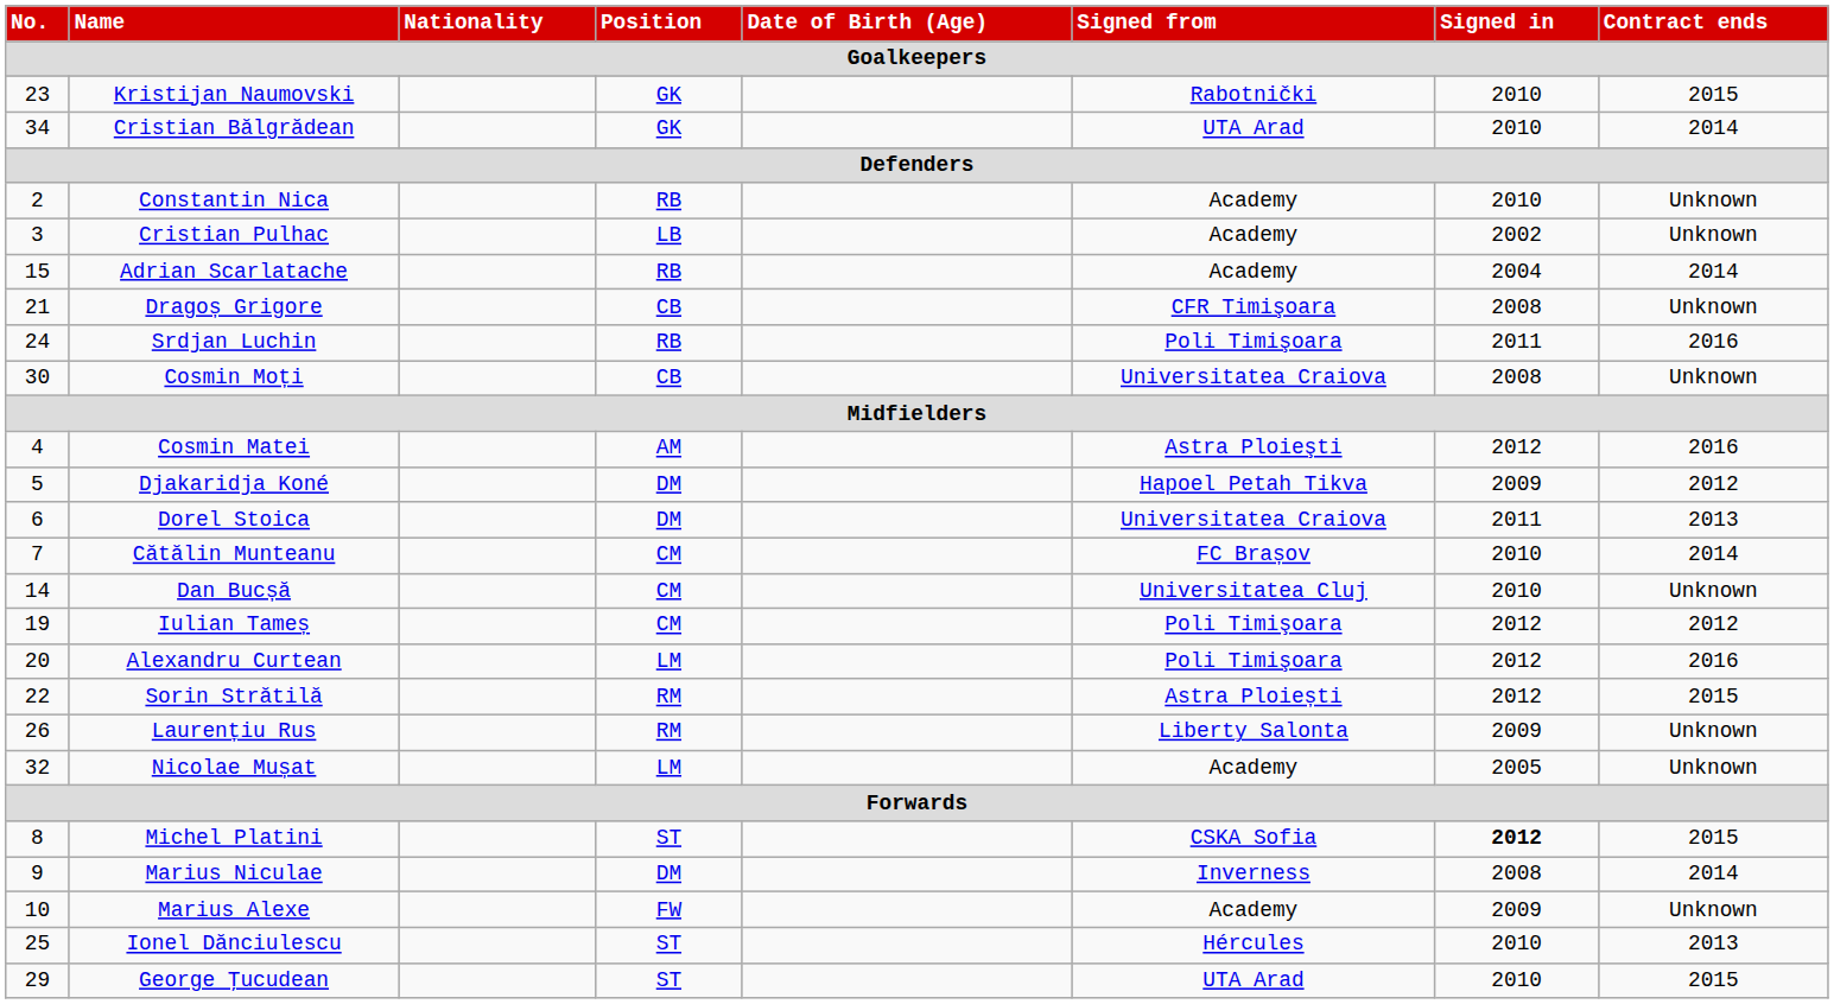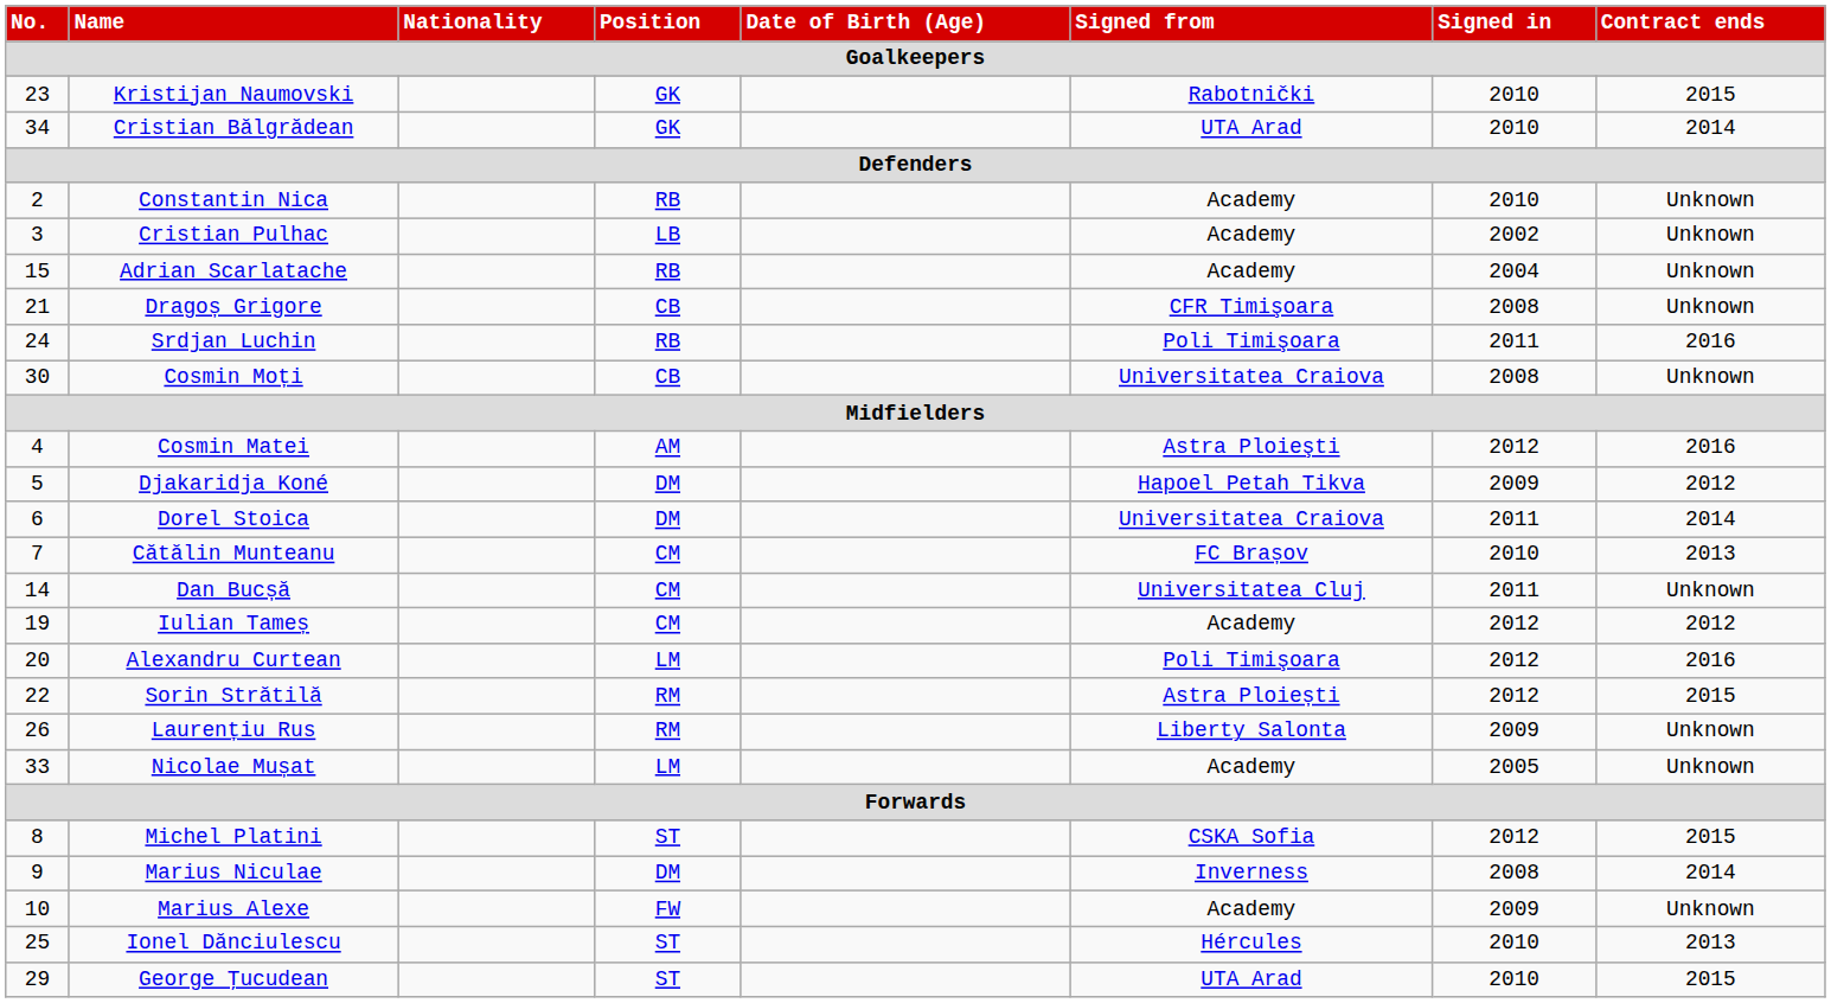 <table class="wikitable"  style="text-align:center; font-size:90%; width:80%;">
 <tr>
 <th style="background:#d50000; color:white; text-align:left;">No.</th>
 <th style="background:#d50000; color:white; text-align:left;">Name</th>
 <th style="background:#d50000; color:white; text-align:left;">Nationality</th>
 <th style="background:#d50000; color:white; text-align:left;">Position</th>
 <th style="background:#d50000; color:white; text-align:left;">Date of Birth (Age)</th>
 <th style="background:#d50000; color:white; text-align:left;">Signed from</th>
 <th style="background:#d50000; color:white; text-align:left;">Signed in</th>
 <th style="background:#d50000; color:white; text-align:left;">Contract ends</th>
 </tr>
 <tr>
 <th colspan="10"  style="background:#dcdcdc; text-align:centre;">Goalkeepers<br></th>
 </tr>
 <tr>
 <td>23</td>
 <td><a href='#'>Kristijan Naumovski</a></td>
 <td></td>
 <td><a href='#'>GK</a></td>
 <td></td>
 <td><a href='#'>Rabotnički</a></td>
 <td>2010</td>
 <td>2015</td>
 </tr>
 <tr>
 <td>34</td>
 <td><a href='#'>Cristian Bălgrădean</a></td>
 <td></td>
 <td><a href='#'>GK</a></td>
 <td></td>
 <td><a href='#'>UTA Arad</a></td>
 <td>2010</td>
 <td>2014</td>
 </tr>
 <tr>
 <th colspan="10"  style="background:#dcdcdc; text-align:centre;">Defenders</th>
 </tr>
 <tr>
 <td>2</td>
 <td><a href='#'>Constantin Nica</a></td>
 <td></td>
 <td><a href='#'>RB</a></td>
 <td></td>
 <td>Academy</td>
 <td>2010</td>
 <td>Unknown</td>
 </tr>
 <tr>
 <td>3</td>
 <td><a href='#'>Cristian Pulhac</a></td>
 <td></td>
 <td><a href='#'>LB</a></td>
 <td></td>
 <td>Academy</td>
 <td>2002</td>
 <td>Unknown</td>
 </tr>
 <tr>
 <td>15</td>
 <td><a href='#'>Adrian Scarlatache</a></td>
 <td></td>
 <td><a href='#'>RB</a></td>
 <td></td>
 <td>Academy</td>
 <td>2004</td>
-<td>2014</td>
+<td>Unknown</td>
 </tr>
 <tr>
 <td>21</td>
 <td><a href='#'>Dragoș Grigore</a></td>
 <td></td>
 <td><a href='#'>CB</a></td>
 <td></td>
 <td><a href='#'>CFR Timişoara</a></td>
 <td>2008</td>
 <td>Unknown</td>
 </tr>
 <tr>
 <td>24</td>
 <td><a href='#'>Srdjan Luchin</a></td>
 <td></td>
 <td><a href='#'>RB</a></td>
 <td></td>
 <td><a href='#'>Poli Timişoara</a></td>
 <td>2011</td>
 <td>2016</td>
 </tr>
 <tr>
 <td>30</td>
 <td><a href='#'>Cosmin Moți</a></td>
 <td></td>
 <td><a href='#'>CB</a></td>
 <td></td>
 <td><a href='#'>Universitatea Craiova</a></td>
 <td>2008</td>
 <td>Unknown</td>
 </tr>
 <tr>
 <th colspan="10"  style="background:#dcdcdc; text-align:centre;">Midfielders</th>
 </tr>
 <tr>
 <td>4</td>
 <td><a href='#'>Cosmin Matei</a></td>
 <td></td>
 <td><a href='#'>AM</a></td>
 <td></td>
 <td><a href='#'>Astra Ploieşti</a></td>
 <td>2012</td>
 <td>2016</td>
 </tr>
 <tr>
 <td>5</td>
 <td><a href='#'>Djakaridja Koné</a></td>
 <td></td>
 <td><a href='#'>DM</a></td>
 <td></td>
 <td><a href='#'>Hapoel Petah Tikva</a></td>
 <td>2009</td>
 <td>2012</td>
 </tr>
 <tr>
 <td>6</td>
 <td><a href='#'>Dorel Stoica</a></td>
 <td></td>
 <td><a href='#'>DM</a></td>
 <td></td>
 <td><a href='#'>Universitatea Craiova</a></td>
 <td>2011</td>
-<td>2013</td>
+<td>2014</td>
 </tr>
 <tr>
 <td>7</td>
 <td><a href='#'>Cătălin Munteanu</a></td>
 <td></td>
 <td><a href='#'>CM</a></td>
 <td></td>
 <td><a href='#'>FC Brașov</a></td>
 <td>2010</td>
-<td>2014</td>
+<td>2013</td>
 </tr>
 <tr>
 <td>14</td>
 <td><a href='#'>Dan Bucșă</a></td>
 <td></td>
 <td><a href='#'>CM</a></td>
 <td></td>
 <td><a href='#'>Universitatea Cluj</a></td>
-<td>2010</td>
+<td>2011</td>
 <td>Unknown</td>
 </tr>
 <tr>
 <td>19</td>
 <td><a href='#'>Iulian Tameș</a></td>
 <td></td>
 <td><a href='#'>CM</a></td>
 <td></td>
-<td><a href='#'>Poli Timişoara</a></td>
+<td>Academy</td>
 <td>2012</td>
 <td>2012<br></td>
 </tr>
 <tr>
 <td>20</td>
 <td><a href='#'>Alexandru Curtean</a></td>
 <td></td>
 <td><a href='#'>LM</a></td>
 <td></td>
 <td><a href='#'>Poli Timişoara</a></td>
 <td>2012</td>
 <td>2016</td>
 </tr>
 <tr>
 <td>22</td>
 <td><a href='#'>Sorin Strătilă</a></td>
 <td></td>
 <td><a href='#'>RM</a></td>
 <td></td>
 <td><a href='#'>Astra Ploiești</a></td>
 <td>2012</td>
 <td>2015</td>
 </tr>
 <tr>
 <td>26</td>
 <td><a href='#'>Laurențiu Rus</a></td>
 <td></td>
 <td><a href='#'>RM</a></td>
 <td></td>
 <td><a href='#'>Liberty Salonta</a></td>
 <td>2009</td>
 <td>Unknown</td>
 </tr>
 <tr>
-<td>32</td>
+<td>33</td>
 <td><a href='#'>Nicolae Mușat</a></td>
 <td></td>
 <td><a href='#'>LM</a></td>
 <td></td>
 <td>Academy</td>
 <td>2005</td>
 <td>Unknown</td>
 </tr>
 <tr>
 <th colspan="10"  style="background:#dcdcdc; text-align:centre;">Forwards</th>
 </tr>
 <tr>
 <td>8</td>
 <td><a href='#'>Michel Platini</a></td>
 <td></td>
 <td><a href='#'>ST</a></td>
 <td></td>
 <td><a href='#'>CSKA Sofia</a></td>
-<td><strong>2012</strong></td>
+<td>2012</td>
 <td>2015</td>
 </tr>
 <tr>
 <td>9</td>
 <td><a href='#'>Marius Niculae</a></td>
 <td></td>
 <td><a href='#'>DM</a></td>
 <td></td>
 <td><a href='#'>Inverness</a></td>
 <td>2008</td>
 <td>2014</td>
 </tr>
 <tr>
 <td>10</td>
 <td><a href='#'>Marius Alexe</a></td>
 <td></td>
 <td><a href='#'>FW</a></td>
 <td></td>
 <td>Academy</td>
 <td>2009</td>
 <td>Unknown<br></td>
 </tr>
 <tr>
 <td>25</td>
 <td><a href='#'>Ionel Dănciulescu</a></td>
 <td></td>
 <td><a href='#'>ST</a></td>
 <td></td>
 <td><a href='#'>Hércules</a></td>
 <td>2010</td>
 <td>2013</td>
 </tr>
 <tr>
 <td>29</td>
 <td><a href='#'>George Ţucudean</a></td>
 <td></td>
 <td><a href='#'>ST</a></td>
 <td></td>
 <td><a href='#'>UTA Arad</a></td>
 <td>2010</td>
 <td>2015</td>
 </tr>
 </table>
